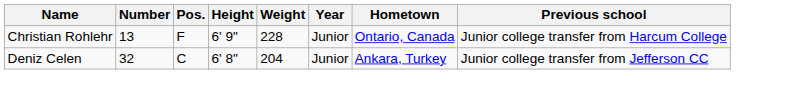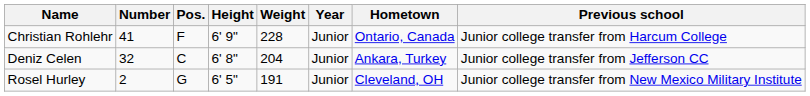 <table class="wikitable sortable" border="1">
 <tr>
 <th>Name</th>
 <th>Number</th>
 <th>Pos.</th>
 <th>Height</th>
 <th>Weight</th>
 <th>Year</th>
 <th>Hometown</th>
 <th class="unsortable">Previous school</th>
 </tr>
 <tr>
 <td sortname>Christian Rohlehr</td>
-<td>13</td>
+<td>41</td>
 <td>F</td>
 <td>6' 9"</td>
 <td>228</td>
 <td>Junior</td>
 <td><a href='#'>Ontario, Canada</a></td>
 <td>Junior college transfer from <a href='#'>Harcum College</a></td>
 </tr>
 <tr>
 <td sortname>Deniz Celen</td>
 <td>32</td>
 <td>C</td>
 <td>6' 8"</td>
 <td>204</td>
 <td>Junior</td>
 <td><a href='#'>Ankara, Turkey</a></td>
 <td>Junior college transfer from <a href='#'>Jefferson CC</a></td>
 </tr>
+<tr>
+<td sortname>Rosel Hurley</td>
+<td>2</td>
+<td>G</td>
+<td>6' 5"</td>
+<td>191</td>
+<td>Junior</td>
+<td><a href='#'>Cleveland, OH</a></td>
+<td>Junior college transfer from <a href='#'>New Mexico Military Institute</a></td>
+</tr>
 </table>
